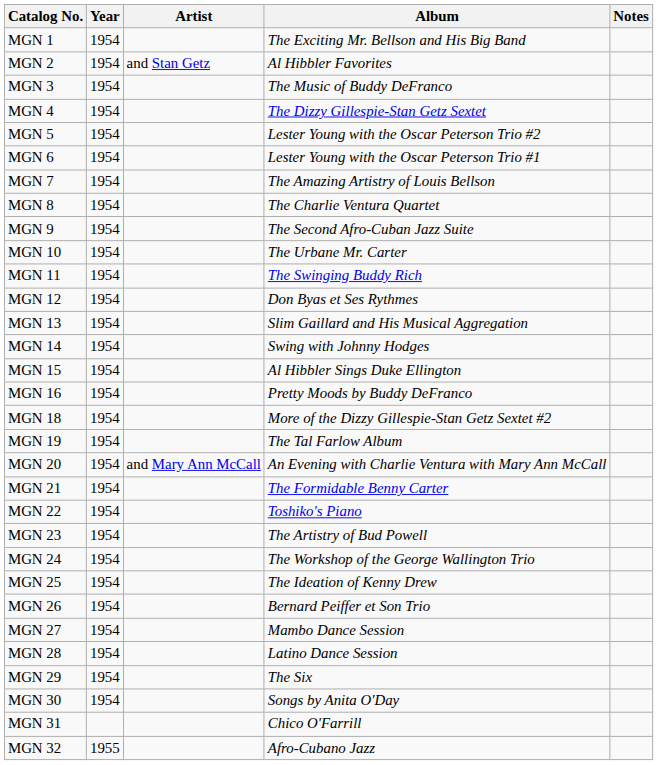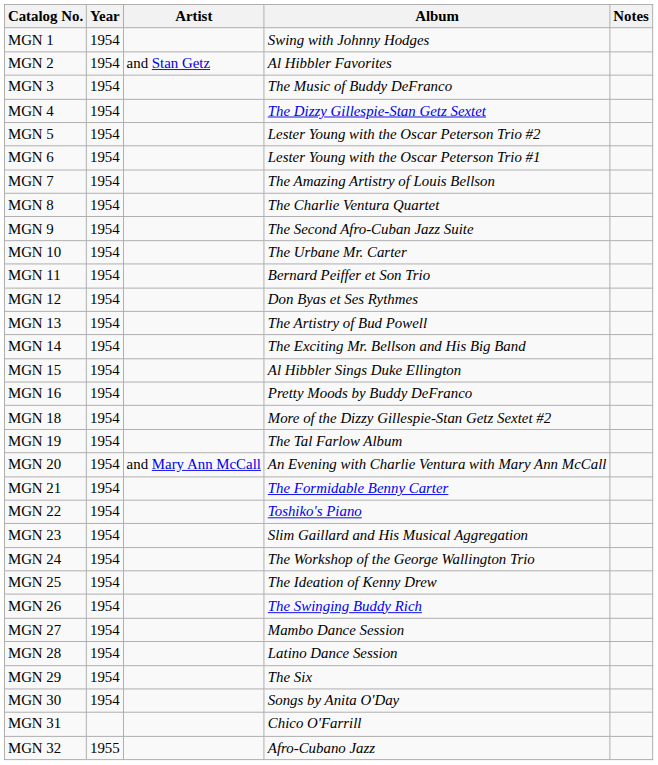 <table class="wikitable sortable">
 <tr>
 <th>Catalog No.</th>
 <th>Year</th>
 <th>Artist</th>
 <th>Album</th>
 <th>Notes</th>
 </tr>
 <tr>
 <td>MGN 1</td>
 <td>1954</td>
 <td></td>
-<td><em>The Exciting Mr. Bellson and His Big Band</em></td>
+<td><em>Swing with Johnny Hodges</em></td>
 <td></td>
 </tr>
 <tr>
 <td>MGN 2</td>
 <td>1954</td>
 <td> and <a href='#'>Stan Getz</a></td>
 <td><em>Al Hibbler Favorites</em></td>
 <td></td>
 </tr>
 <tr>
 <td>MGN 3</td>
 <td>1954</td>
 <td></td>
 <td><em>The Music of Buddy DeFranco</em></td>
 <td></td>
 </tr>
 <tr>
 <td>MGN 4</td>
 <td>1954</td>
 <td></td>
 <td><em><a href='#'>The Dizzy Gillespie-Stan Getz Sextet</a></em></td>
 <td></td>
 </tr>
 <tr>
 <td>MGN 5</td>
 <td>1954</td>
 <td></td>
 <td><em>Lester Young with the Oscar Peterson Trio #2</em></td>
 <td></td>
 </tr>
 <tr>
 <td>MGN 6</td>
 <td>1954</td>
 <td></td>
 <td><em>Lester Young with the Oscar Peterson Trio #1</em></td>
 <td></td>
 </tr>
 <tr>
 <td>MGN 7</td>
 <td>1954</td>
 <td></td>
 <td><em>The Amazing Artistry of Louis Bellson</em></td>
 <td></td>
 </tr>
 <tr>
 <td>MGN 8</td>
 <td>1954</td>
 <td></td>
 <td><em>The Charlie Ventura Quartet</em></td>
 <td></td>
 </tr>
 <tr>
 <td>MGN 9</td>
 <td>1954</td>
 <td></td>
 <td><em>The Second Afro-Cuban Jazz Suite</em></td>
 <td></td>
 </tr>
 <tr>
 <td>MGN 10</td>
 <td>1954</td>
 <td></td>
 <td><em>The Urbane Mr. Carter</em></td>
 <td></td>
 </tr>
 <tr>
 <td>MGN 11</td>
 <td>1954</td>
 <td></td>
-<td><em><a href='#'>The Swinging Buddy Rich</a></em></td>
+<td><em>Bernard Peiffer et Son Trio</em></td>
 <td></td>
 </tr>
 <tr>
 <td>MGN 12</td>
 <td>1954</td>
 <td></td>
 <td><em>Don Byas et Ses Rythmes</em></td>
 <td></td>
 </tr>
 <tr>
 <td>MGN 13</td>
 <td>1954</td>
 <td></td>
-<td><em>Slim Gaillard and His Musical Aggregation</em></td>
+<td><em>The Artistry of Bud Powell</em></td>
 <td></td>
 </tr>
 <tr>
 <td>MGN 14</td>
 <td>1954</td>
 <td></td>
-<td><em>Swing with Johnny Hodges</em></td>
+<td><em>The Exciting Mr. Bellson and His Big Band</em></td>
 <td></td>
 </tr>
 <tr>
 <td>MGN 15</td>
 <td>1954</td>
 <td></td>
 <td><em>Al Hibbler Sings Duke Ellington</em></td>
 <td></td>
 </tr>
 <tr>
 <td>MGN 16</td>
 <td>1954</td>
 <td></td>
 <td><em>Pretty Moods by Buddy DeFranco</em></td>
 <td></td>
 </tr>
 <tr>
 <td>MGN 18</td>
 <td>1954</td>
 <td></td>
 <td><em>More of the Dizzy Gillespie-Stan Getz Sextet #2</em></td>
 <td></td>
 </tr>
 <tr>
 <td>MGN 19</td>
 <td>1954</td>
 <td></td>
 <td><em>The Tal Farlow Album</em></td>
 <td></td>
 </tr>
 <tr>
 <td>MGN 20</td>
 <td>1954</td>
 <td> and <a href='#'>Mary Ann McCall</a></td>
 <td><em>An Evening with Charlie Ventura with Mary Ann McCall</em></td>
 <td></td>
 </tr>
 <tr>
 <td>MGN 21</td>
 <td>1954</td>
 <td></td>
 <td><em><a href='#'>The Formidable Benny Carter</a></em></td>
 <td></td>
 </tr>
 <tr>
 <td>MGN 22</td>
 <td>1954</td>
 <td></td>
 <td><em><a href='#'>Toshiko's Piano</a></em></td>
 <td></td>
 </tr>
 <tr>
 <td>MGN 23</td>
 <td>1954</td>
 <td></td>
-<td><em>The Artistry of Bud Powell</em></td>
+<td><em>Slim Gaillard and His Musical Aggregation</em></td>
 <td></td>
 </tr>
 <tr>
 <td>MGN 24</td>
 <td>1954</td>
 <td></td>
 <td><em>The Workshop of the George Wallington Trio</em></td>
 <td></td>
 </tr>
 <tr>
 <td>MGN 25</td>
 <td>1954</td>
 <td></td>
 <td><em>The Ideation of Kenny Drew</em></td>
 <td></td>
 </tr>
 <tr>
 <td>MGN 26</td>
 <td>1954</td>
 <td></td>
-<td><em>Bernard Peiffer et Son Trio</em></td>
+<td><em><a href='#'>The Swinging Buddy Rich</a></em></td>
 <td></td>
 </tr>
 <tr>
 <td>MGN 27</td>
 <td>1954</td>
 <td></td>
 <td><em>Mambo Dance Session</em></td>
 <td></td>
 </tr>
 <tr>
 <td>MGN 28</td>
 <td>1954</td>
 <td></td>
 <td><em>Latino Dance Session</em></td>
 <td></td>
 </tr>
 <tr>
 <td>MGN 29</td>
 <td>1954</td>
 <td></td>
 <td><em>The Six</em></td>
 <td></td>
 </tr>
 <tr>
 <td>MGN 30</td>
 <td>1954</td>
 <td></td>
 <td><em>Songs by Anita O'Day</em></td>
 <td></td>
 </tr>
 <tr>
 <td>MGN 31</td>
 <td></td>
 <td></td>
 <td><em>Chico O'Farrill</em></td>
 <td></td>
 </tr>
 <tr>
 <td>MGN 32</td>
 <td>1955</td>
 <td></td>
 <td><em>Afro-Cubano Jazz</em></td>
 <td></td>
 </tr>
 </table>
